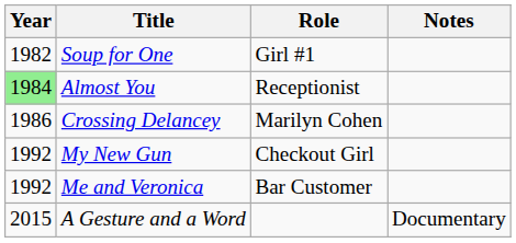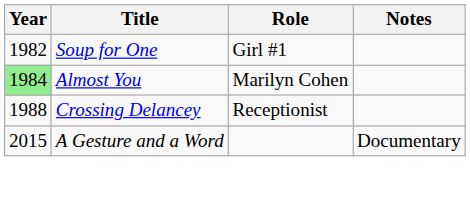 <table class="wikitable sortable">
 <tr>
 <th>Year</th>
 <th>Title</th>
 <th>Role</th>
 <th>Notes</th>
 </tr>
 <tr>
 <td>1982</td>
 <td><a href='#'><em>Soup for One</em></a></td>
 <td>Girl #1</td>
 <td></td>
 </tr>
 <tr>
 <td style="background: lightgreen;">1984</td>
 <td><em><a href='#'>Almost You</a></em></td>
-<td>Receptionist</td>
-<td></td>
-</tr>
-<tr>
-<td>1986</td>
-<td><em><a href='#'>Crossing Delancey</a></em></td>
 <td>Marilyn Cohen</td>
 <td></td>
 </tr>
 <tr>
-<td>1992</td>
-<td><em><a href='#'>My New Gun</a></em></td>
-<td>Checkout Girl</td>
-<td></td>
-</tr>
-<tr>
-<td>1992</td>
-<td><em><a href='#'>Me and Veronica</a></em></td>
-<td>Bar Customer</td>
+<td>1988</td>
+<td><em><a href='#'>Crossing Delancey</a></em></td>
+<td>Receptionist</td>
 <td></td>
 </tr>
 <tr>
 <td>2015</td>
 <td><em>A Gesture and a Word</em></td>
 <td></td>
 <td>Documentary</td>
 </tr>
 </table>
